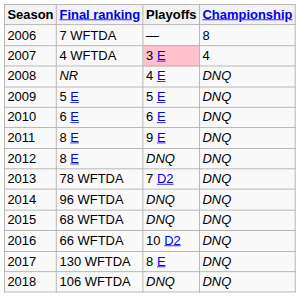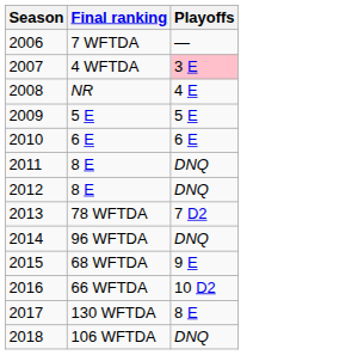 <table class="wikitable sortable">
 <tr>
 <th>Season</th>
 <th><a href='#'>Final ranking</a></th>
 <th>Playoffs</th>
-<th><a href='#'>Championship</a></th>
 </tr>
 <tr>
 <td>2006</td>
 <td>7 WFTDA</td>
 <td>—</td>
-<td>8</td>
 </tr>
 <tr>
 <td>2007</td>
 <td>4 WFTDA</td>
 <td style="background: pink;">3 <a href='#'>E</a></td>
-<td>4</td>
 </tr>
 <tr>
 <td>2008</td>
 <td><em>NR</em></td>
 <td>4 <a href='#'>E</a></td>
-<td><em>DNQ</em></td>
 </tr>
 <tr>
 <td>2009</td>
 <td>5 <a href='#'>E</a></td>
 <td>5 <a href='#'>E</a></td>
-<td><em>DNQ</em></td>
 </tr>
 <tr>
 <td>2010</td>
 <td>6 <a href='#'>E</a></td>
 <td>6 <a href='#'>E</a></td>
-<td><em>DNQ</em></td>
 </tr>
 <tr>
 <td>2011</td>
 <td>8 <a href='#'>E</a></td>
-<td>9 <a href='#'>E</a></td>
 <td><em>DNQ</em></td>
 </tr>
 <tr>
 <td>2012</td>
 <td>8 <a href='#'>E</a></td>
 <td><em>DNQ</em></td>
-<td><em>DNQ</em></td>
 </tr>
 <tr>
 <td>2013</td>
 <td>78 WFTDA</td>
 <td>7 <a href='#'>D2</a></td>
-<td><em>DNQ</em></td>
 </tr>
 <tr>
 <td>2014</td>
 <td>96 WFTDA</td>
 <td><em>DNQ</em></td>
-<td><em>DNQ</em></td>
 </tr>
 <tr>
 <td>2015</td>
 <td>68 WFTDA</td>
-<td><em>DNQ</em></td>
-<td><em>DNQ</em></td>
+<td>9 <a href='#'>E</a></td>
 </tr>
 <tr>
 <td>2016</td>
 <td>66 WFTDA</td>
 <td>10 <a href='#'>D2</a>  </td>
-<td><em>DNQ</em></td>
 </tr>
 <tr>
 <td>2017</td>
 <td>130 WFTDA</td>
 <td>8 <a href='#'>E</a></td>
-<td><em>DNQ</em></td>
 </tr>
 <tr>
 <td>2018</td>
 <td>106 WFTDA</td>
 <td><em>DNQ</em></td>
-<td><em>DNQ</em></td>
 </tr>
 </table>
